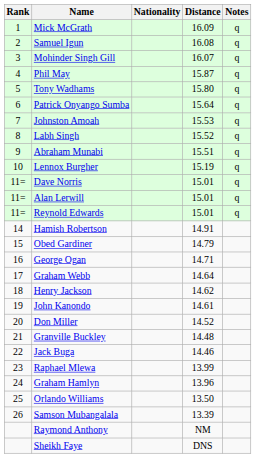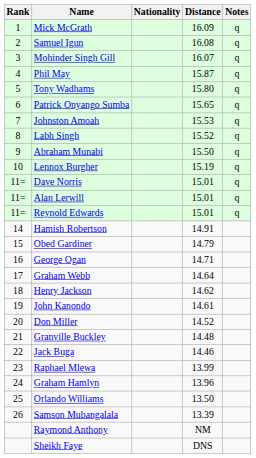 <table class="wikitable sortable" style="text-align:center;">
 <tr>
 <th scope=col>Rank</th>
 <th scope=col>Name</th>
 <th scope=col>Nationality</th>
 <th scope=col>Distance</th>
 <th scope=col>Notes</th>
 </tr>
 <tr style="background-color: #ddffdd;">
 <td>1</td>
 <td style="text-align:left;"><a href='#'>Mick McGrath</a></td>
 <td style="text-align:left;"></td>
 <td>16.09</td>
 <td>q</td>
 </tr>
 <tr style="background-color: #ddffdd;">
 <td>2</td>
 <td style="text-align:left;"><a href='#'>Samuel Igun</a></td>
 <td style="text-align:left;"></td>
 <td>16.08</td>
 <td>q</td>
 </tr>
 <tr style="background-color: #ddffdd;">
 <td>3</td>
 <td style="text-align:left;"><a href='#'>Mohinder Singh Gill</a></td>
 <td style="text-align:left;"></td>
 <td>16.07</td>
 <td>q</td>
 </tr>
 <tr style="background-color: #ddffdd;">
 <td>4</td>
 <td style="text-align:left;"><a href='#'>Phil May</a></td>
 <td style="text-align:left;"></td>
 <td>15.87</td>
 <td>q</td>
 </tr>
 <tr style="background-color: #ddffdd;">
 <td>5</td>
 <td style="text-align:left;"><a href='#'>Tony Wadhams</a></td>
 <td style="text-align:left;"></td>
 <td>15.80</td>
 <td>q</td>
 </tr>
 <tr style="background-color: #ddffdd;">
 <td>6</td>
 <td style="text-align:left;"><a href='#'>Patrick Onyango Sumba</a></td>
 <td style="text-align:left;"></td>
-<td>15.64</td>
+<td>15.65</td>
 <td>q</td>
 </tr>
 <tr style="background-color: #ddffdd;">
 <td>7</td>
 <td style="text-align:left;"><a href='#'>Johnston Amoah</a></td>
 <td style="text-align:left;"></td>
 <td>15.53</td>
 <td>q</td>
 </tr>
 <tr style="background-color: #ddffdd;">
 <td>8</td>
 <td style="text-align:left;"><a href='#'>Labh Singh</a></td>
 <td style="text-align:left;"></td>
 <td>15.52</td>
 <td>q</td>
 </tr>
 <tr style="background-color: #ddffdd;">
 <td>9</td>
 <td style="text-align:left;"><a href='#'>Abraham Munabi</a></td>
 <td style="text-align:left;"></td>
-<td>15.51</td>
+<td>15.50</td>
 <td>q</td>
 </tr>
 <tr style="background-color: #ddffdd;">
 <td>10</td>
 <td style="text-align:left;"><a href='#'>Lennox Burgher</a></td>
 <td style="text-align:left;"></td>
 <td>15.19</td>
 <td>q</td>
 </tr>
 <tr style="background-color: #ddffdd;">
 <td>11=</td>
 <td style="text-align:left;"><a href='#'>Dave Norris</a></td>
 <td style="text-align:left;"></td>
 <td>15.01</td>
 <td>q</td>
 </tr>
 <tr style="background-color: #ddffdd;">
 <td>11=</td>
 <td style="text-align:left;"><a href='#'>Alan Lerwill</a></td>
 <td style="text-align:left;"></td>
 <td>15.01</td>
 <td>q</td>
 </tr>
 <tr style="background-color: #ddffdd;">
 <td>11=</td>
 <td style="text-align:left;"><a href='#'>Reynold Edwards</a></td>
 <td style="text-align:left;"></td>
 <td>15.01</td>
 <td>q</td>
 </tr>
 <tr>
 <td>14</td>
 <td style="text-align:left;"><a href='#'>Hamish Robertson</a></td>
 <td style="text-align:left;"></td>
 <td>14.91</td>
 <td></td>
 </tr>
 <tr>
 <td>15</td>
 <td style="text-align:left;"><a href='#'>Obed Gardiner</a></td>
 <td style="text-align:left;"></td>
 <td>14.79</td>
 <td></td>
 </tr>
 <tr>
 <td>16</td>
 <td style="text-align:left;"><a href='#'>George Ogan</a></td>
 <td style="text-align:left;"></td>
 <td>14.71</td>
 <td></td>
 </tr>
 <tr>
 <td>17</td>
 <td style="text-align:left;"><a href='#'>Graham Webb</a></td>
 <td style="text-align:left;"></td>
 <td>14.64</td>
 <td></td>
 </tr>
 <tr>
 <td>18</td>
 <td style="text-align:left;"><a href='#'>Henry Jackson</a></td>
 <td style="text-align:left;"></td>
 <td>14.62</td>
 <td></td>
 </tr>
 <tr>
 <td>19</td>
 <td style="text-align:left;"><a href='#'>John Kanondo</a></td>
 <td style="text-align:left;"></td>
 <td>14.61</td>
 <td></td>
 </tr>
 <tr>
 <td>20</td>
 <td style="text-align:left;"><a href='#'>Don Miller</a></td>
 <td style="text-align:left;"></td>
 <td>14.52</td>
 <td></td>
 </tr>
 <tr>
 <td>21</td>
 <td style="text-align:left;"><a href='#'>Granville Buckley</a></td>
 <td style="text-align:left;"></td>
 <td>14.48</td>
 <td></td>
 </tr>
 <tr>
 <td>22</td>
 <td style="text-align:left;"><a href='#'>Jack Buga</a></td>
 <td style="text-align:left;"></td>
 <td>14.46</td>
 <td></td>
 </tr>
 <tr>
 <td>23</td>
 <td style="text-align:left;"><a href='#'>Raphael Mlewa</a></td>
 <td style="text-align:left;"></td>
 <td>13.99</td>
 <td></td>
 </tr>
 <tr>
 <td>24</td>
 <td style="text-align:left;"><a href='#'>Graham Hamlyn</a></td>
 <td style="text-align:left;"></td>
 <td>13.96</td>
 <td></td>
 </tr>
 <tr>
 <td>25</td>
 <td style="text-align:left;"><a href='#'>Orlando Williams</a></td>
 <td style="text-align:left;"></td>
 <td>13.50</td>
 <td></td>
 </tr>
 <tr>
 <td>26</td>
 <td style="text-align:left;"><a href='#'>Samson Mubangalala</a></td>
 <td style="text-align:left;"></td>
 <td>13.39</td>
 <td></td>
 </tr>
 <tr>
 <td data-sort-value="27"></td>
 <td style="text-align:left;"><a href='#'>Raymond Anthony</a></td>
 <td style="text-align:left;"></td>
 <td data-sort-value="00.01">NM</td>
 <td></td>
 </tr>
 <tr>
 <td data-sort-value="28"></td>
 <td style="text-align:left;"><a href='#'>Sheikh Faye</a></td>
 <td style="text-align:left;"></td>
 <td data-sort-value="00.00">DNS</td>
 <td></td>
 </tr>
 </table>
